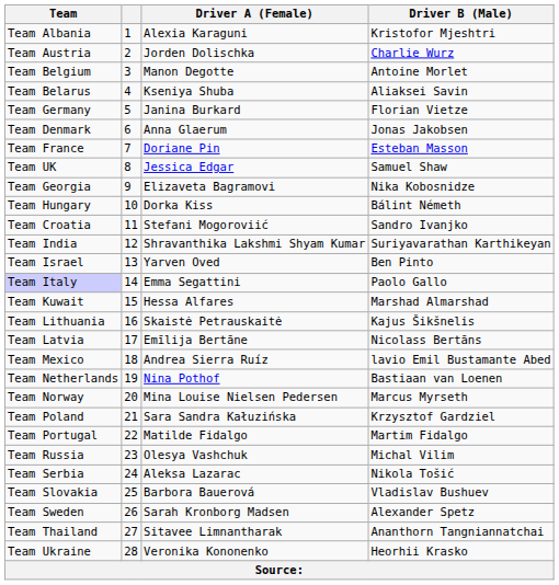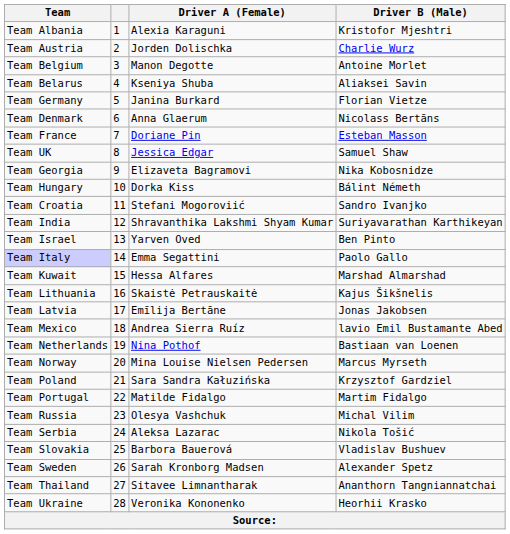 <table class="wikitable" style="font-size: 85%;">
 <tr>
 <th>Team</th>
 <th></th>
 <th>Driver A (Female)</th>
 <th>Driver B (Male)</th>
 </tr>
 <tr>
 <td> Team Albania</td>
 <td>1</td>
 <td>Alexia Karaguni</td>
 <td>Kristofor Mjeshtri</td>
 </tr>
 <tr>
 <td> Team Austria</td>
 <td>2</td>
 <td>Jorden Dolischka</td>
 <td><a href='#'>Charlie Wurz</a></td>
 </tr>
 <tr>
 <td> Team Belgium</td>
 <td>3</td>
 <td>Manon Degotte</td>
 <td>Antoine Morlet</td>
 </tr>
 <tr>
 <td> Team Belarus</td>
 <td>4</td>
 <td>Kseniya Shuba</td>
 <td>Aliaksei Savin</td>
 </tr>
 <tr>
 <td> Team Germany</td>
 <td>5</td>
 <td>Janina Burkard</td>
 <td>Florian Vietze</td>
 </tr>
 <tr>
 <td> Team Denmark</td>
 <td>6</td>
 <td>Anna Glaerum</td>
-<td>Jonas Jakobsen</td>
+<td>Nicolass Bertāns</td>
 </tr>
 <tr>
 <td> Team France</td>
 <td>7</td>
 <td><a href='#'>Doriane Pin</a></td>
 <td><a href='#'>Esteban Masson</a></td>
 </tr>
 <tr>
 <td> Team UK</td>
 <td>8</td>
 <td><a href='#'>Jessica Edgar</a></td>
 <td>Samuel Shaw</td>
 </tr>
 <tr>
 <td> Team Georgia</td>
 <td>9</td>
 <td>Elizaveta Bagramovi</td>
 <td>Nika Kobosnidze</td>
 </tr>
 <tr>
 <td> Team Hungary</td>
 <td>10</td>
 <td>Dorka Kiss</td>
 <td>Bálint Németh</td>
 </tr>
 <tr>
 <td> Team Croatia</td>
 <td>11</td>
 <td>Stefani Mogoroviić</td>
 <td>Sandro Ivanjko</td>
 </tr>
 <tr>
 <td> Team India</td>
 <td>12</td>
 <td>Shravanthika Lakshmi Shyam Kumar</td>
 <td>Suriyavarathan Karthikeyan</td>
 </tr>
 <tr>
 <td> Team Israel</td>
 <td>13</td>
 <td>Yarven Oved</td>
 <td>Ben Pinto</td>
 </tr>
 <tr>
 <td style="background:#ccccff"> Team Italy</td>
 <td>14</td>
 <td>Emma Segattini</td>
 <td>Paolo Gallo</td>
 </tr>
 <tr>
 <td> Team Kuwait</td>
 <td>15</td>
 <td>Hessa Alfares</td>
 <td>Marshad Almarshad</td>
 </tr>
 <tr>
 <td> Team Lithuania</td>
 <td>16</td>
 <td>Skaistė Petrauskaitė</td>
 <td>Kajus Šikšnelis</td>
 </tr>
 <tr>
 <td> Team Latvia</td>
 <td>17</td>
 <td>Emīlija Bertāne</td>
-<td>Nicolass Bertāns</td>
+<td>Jonas Jakobsen</td>
 </tr>
 <tr>
 <td> Team Mexico</td>
 <td>18</td>
 <td>Andrea Sierra Ruíz</td>
 <td>lavio Emil Bustamante Abed</td>
 </tr>
 <tr>
 <td> Team Netherlands</td>
 <td>19</td>
 <td><a href='#'>Nina Pothof</a></td>
 <td>Bastiaan van Loenen</td>
 </tr>
 <tr>
 <td> Team Norway</td>
 <td>20</td>
 <td>Mina Louise Nielsen Pedersen</td>
 <td>Marcus Myrseth</td>
 </tr>
 <tr>
 <td> Team Poland</td>
 <td>21</td>
 <td>Sara Sandra Kałuzińska</td>
 <td>Krzysztof Gardziel</td>
 </tr>
 <tr>
 <td> Team Portugal</td>
 <td>22</td>
 <td>Matilde Fidalgo</td>
 <td>Martim Fidalgo</td>
 </tr>
 <tr>
 <td> Team Russia</td>
 <td>23</td>
 <td>Olesya Vashchuk</td>
 <td>Michal Vilim</td>
 </tr>
 <tr>
 <td> Team Serbia</td>
 <td>24</td>
 <td>Aleksa Lazarac</td>
 <td>Nikola Tošić</td>
 </tr>
 <tr>
 <td> Team Slovakia</td>
 <td>25</td>
 <td>Barbora Bauerová</td>
 <td>Vladislav Bushuev</td>
 </tr>
 <tr>
 <td> Team Sweden</td>
 <td>26</td>
 <td>Sarah Kronborg Madsen</td>
 <td>Alexander Spetz</td>
 </tr>
 <tr>
 <td> Team Thailand</td>
 <td>27</td>
 <td>Sitavee Limnantharak</td>
 <td>Ananthorn Tangniannatchai</td>
 </tr>
 <tr>
 <td> Team Ukraine</td>
 <td>28</td>
 <td>Veronika Kononenko</td>
 <td>Heorhii Krasko</td>
 </tr>
 <tr>
 <th colspan=4>Source:</th>
 </tr>
 </table>
